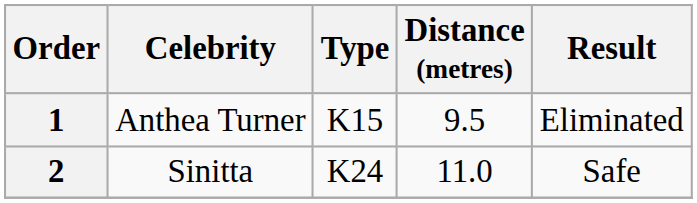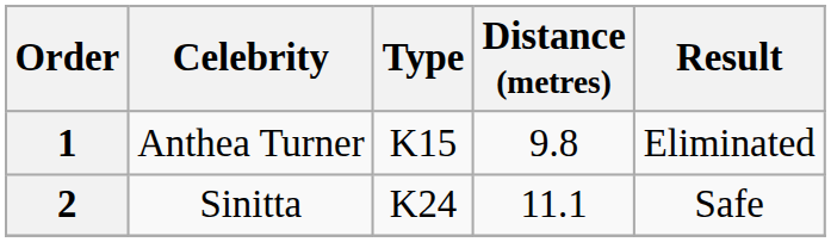 <table class="wikitable plainrowheaders" style="text-align:center;">
 <tr>
 <th>Order</th>
 <th>Celebrity</th>
 <th>Type</th>
 <th>Distance<br><small>(metres)</small></th>
 <th>Result</th>
 </tr>
 <tr>
 <th>1</th>
 <td>Anthea Turner</td>
 <td>K15</td>
-<td>9.5</td>
+<td>9.8</td>
 <td>Eliminated</td>
 </tr>
 <tr>
 <th>2</th>
 <td>Sinitta</td>
 <td>K24</td>
-<td>11.0</td>
+<td>11.1</td>
 <td>Safe</td>
 </tr>
 <tr>
 </tr>
 </table>
